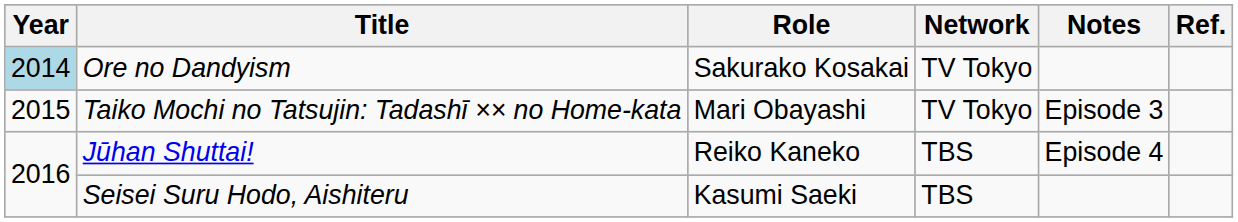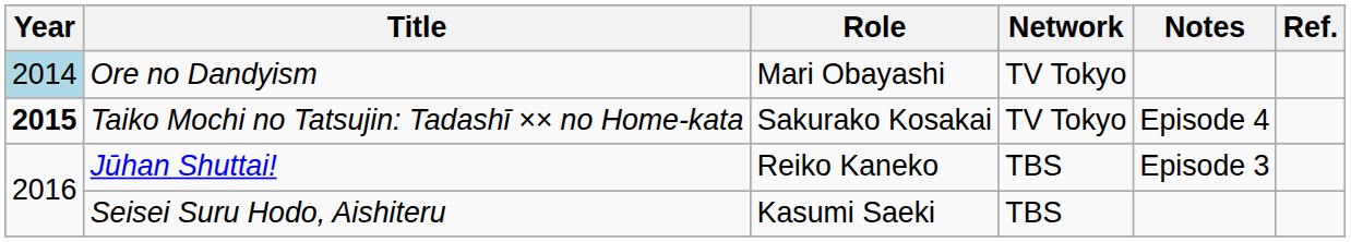 <table class="wikitable">
 <tr>
 <th>Year</th>
 <th>Title</th>
 <th>Role</th>
 <th>Network</th>
 <th>Notes</th>
 <th>Ref.</th>
 </tr>
 <tr>
 <td style="background: lightblue;">2014</td>
 <td><em>Ore no Dandyism</em></td>
-<td>Sakurako Kosakai</td>
+<td>Mari Obayashi</td>
 <td>TV Tokyo</td>
 <td></td>
 <td></td>
 </tr>
 <tr>
-<td>2015</td>
+<td><strong>2015</strong></td>
 <td><em>Taiko Mochi no Tatsujin: Tadashī ×× no Home-kata</em></td>
-<td>Mari Obayashi</td>
+<td>Sakurako Kosakai</td>
 <td>TV Tokyo</td>
-<td>Episode 3</td>
+<td>Episode 4</td>
 <td></td>
 </tr>
 <tr>
 <td rowspan="2">2016</td>
 <td><em><a href='#'>Jūhan Shuttai!</a></em></td>
 <td>Reiko Kaneko</td>
 <td>TBS</td>
-<td>Episode 4</td>
+<td>Episode 3</td>
 <td></td>
 </tr>
 <tr>
 <td><em>Seisei Suru Hodo, Aishiteru</em></td>
 <td>Kasumi Saeki</td>
 <td>TBS</td>
 <td></td>
 <td></td>
 </tr>
 </table>
